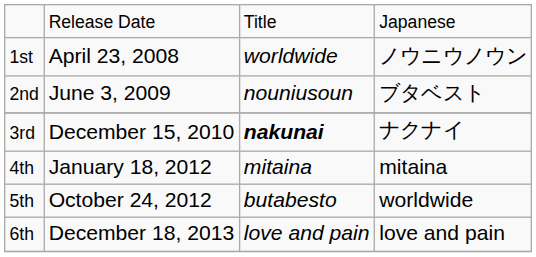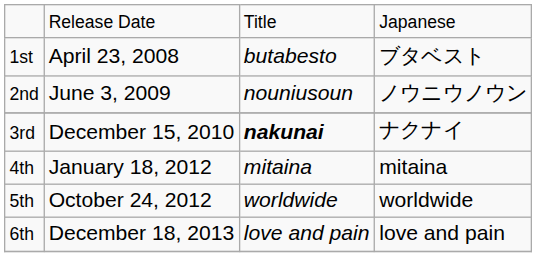 <table class="wikitable">
 <tr>
 <td> </td>
 <td><small>Release Date</small></td>
 <td><small>Title</small></td>
 <td><small>Japanese</small></td>
 </tr>
 <tr>
 <td><small>1st</small></td>
 <td>April 23, 2008</td>
-<td><em>worldwide</em></td>
-<td>ノウニウノウン</td>
+<td><em>butabesto</em></td>
+<td>ブタベスト</td>
 </tr>
 <tr>
 <td><small>2nd</small></td>
 <td>June 3, 2009</td>
 <td><em>nouniusoun</em></td>
-<td>ブタベスト</td>
+<td>ノウニウノウン</td>
 </tr>
 <tr>
 </tr>
 <tr>
 <td><small>3rd</small></td>
 <td>December 15, 2010</td>
 <td><strong><em>nakunai</em></strong></td>
 <td>ナクナイ</td>
 </tr>
 <tr>
 <td><small>4th</small></td>
 <td>January 18, 2012</td>
 <td><em>mitaina</em></td>
 <td>mitaina</td>
 </tr>
 <tr>
 <td><small>5th</small></td>
 <td>October 24, 2012</td>
-<td><em>butabesto</em></td>
+<td><em>worldwide</em></td>
 <td>worldwide</td>
 </tr>
 <tr>
 <td><small>6th</small></td>
 <td>December 18, 2013</td>
 <td><em>love and pain</em></td>
 <td>love and pain</td>
 </tr>
 <tr>
 </tr>
 </table>
